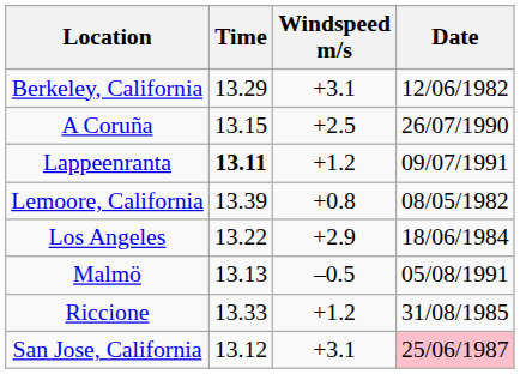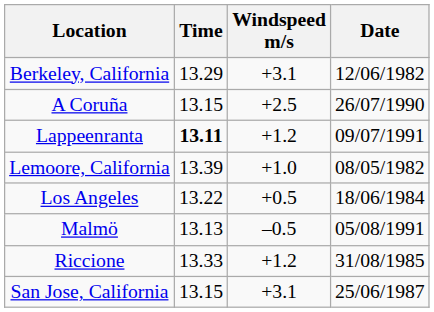 <table class="wikitable" style= "text-align: center">
 <tr>
 <th>Location</th>
 <th>Time</th>
 <th>Windspeed<br>m/s</th>
 <th>Date</th>
 </tr>
 <tr>
 <td><a href='#'>Berkeley, California</a></td>
 <td>13.29</td>
 <td>+3.1</td>
 <td>12/06/1982</td>
 </tr>
 <tr>
 <td><a href='#'>A Coruña</a></td>
 <td>13.15</td>
 <td>+2.5</td>
 <td>26/07/1990</td>
 </tr>
 <tr>
 <td><a href='#'>Lappeenranta</a></td>
 <td><strong>13.11</strong></td>
 <td>+1.2</td>
 <td>09/07/1991</td>
 </tr>
 <tr>
 <td><a href='#'>Lemoore, California</a></td>
 <td>13.39</td>
-<td>+0.8</td>
+<td>+1.0</td>
 <td>08/05/1982</td>
 </tr>
 <tr>
 <td><a href='#'>Los Angeles</a></td>
 <td>13.22</td>
-<td>+2.9</td>
+<td>+0.5</td>
 <td>18/06/1984</td>
 </tr>
 <tr>
 <td><a href='#'>Malmö</a></td>
 <td>13.13</td>
 <td>–0.5</td>
 <td>05/08/1991</td>
 </tr>
 <tr>
 <td><a href='#'>Riccione</a></td>
 <td>13.33</td>
 <td>+1.2</td>
 <td>31/08/1985</td>
 </tr>
 <tr>
 <td><a href='#'>San Jose, California</a></td>
-<td>13.12</td>
+<td>13.15</td>
 <td>+3.1</td>
-<td style="background: pink;">25/06/1987</td>
+<td>25/06/1987</td>
 </tr>
 </table>
